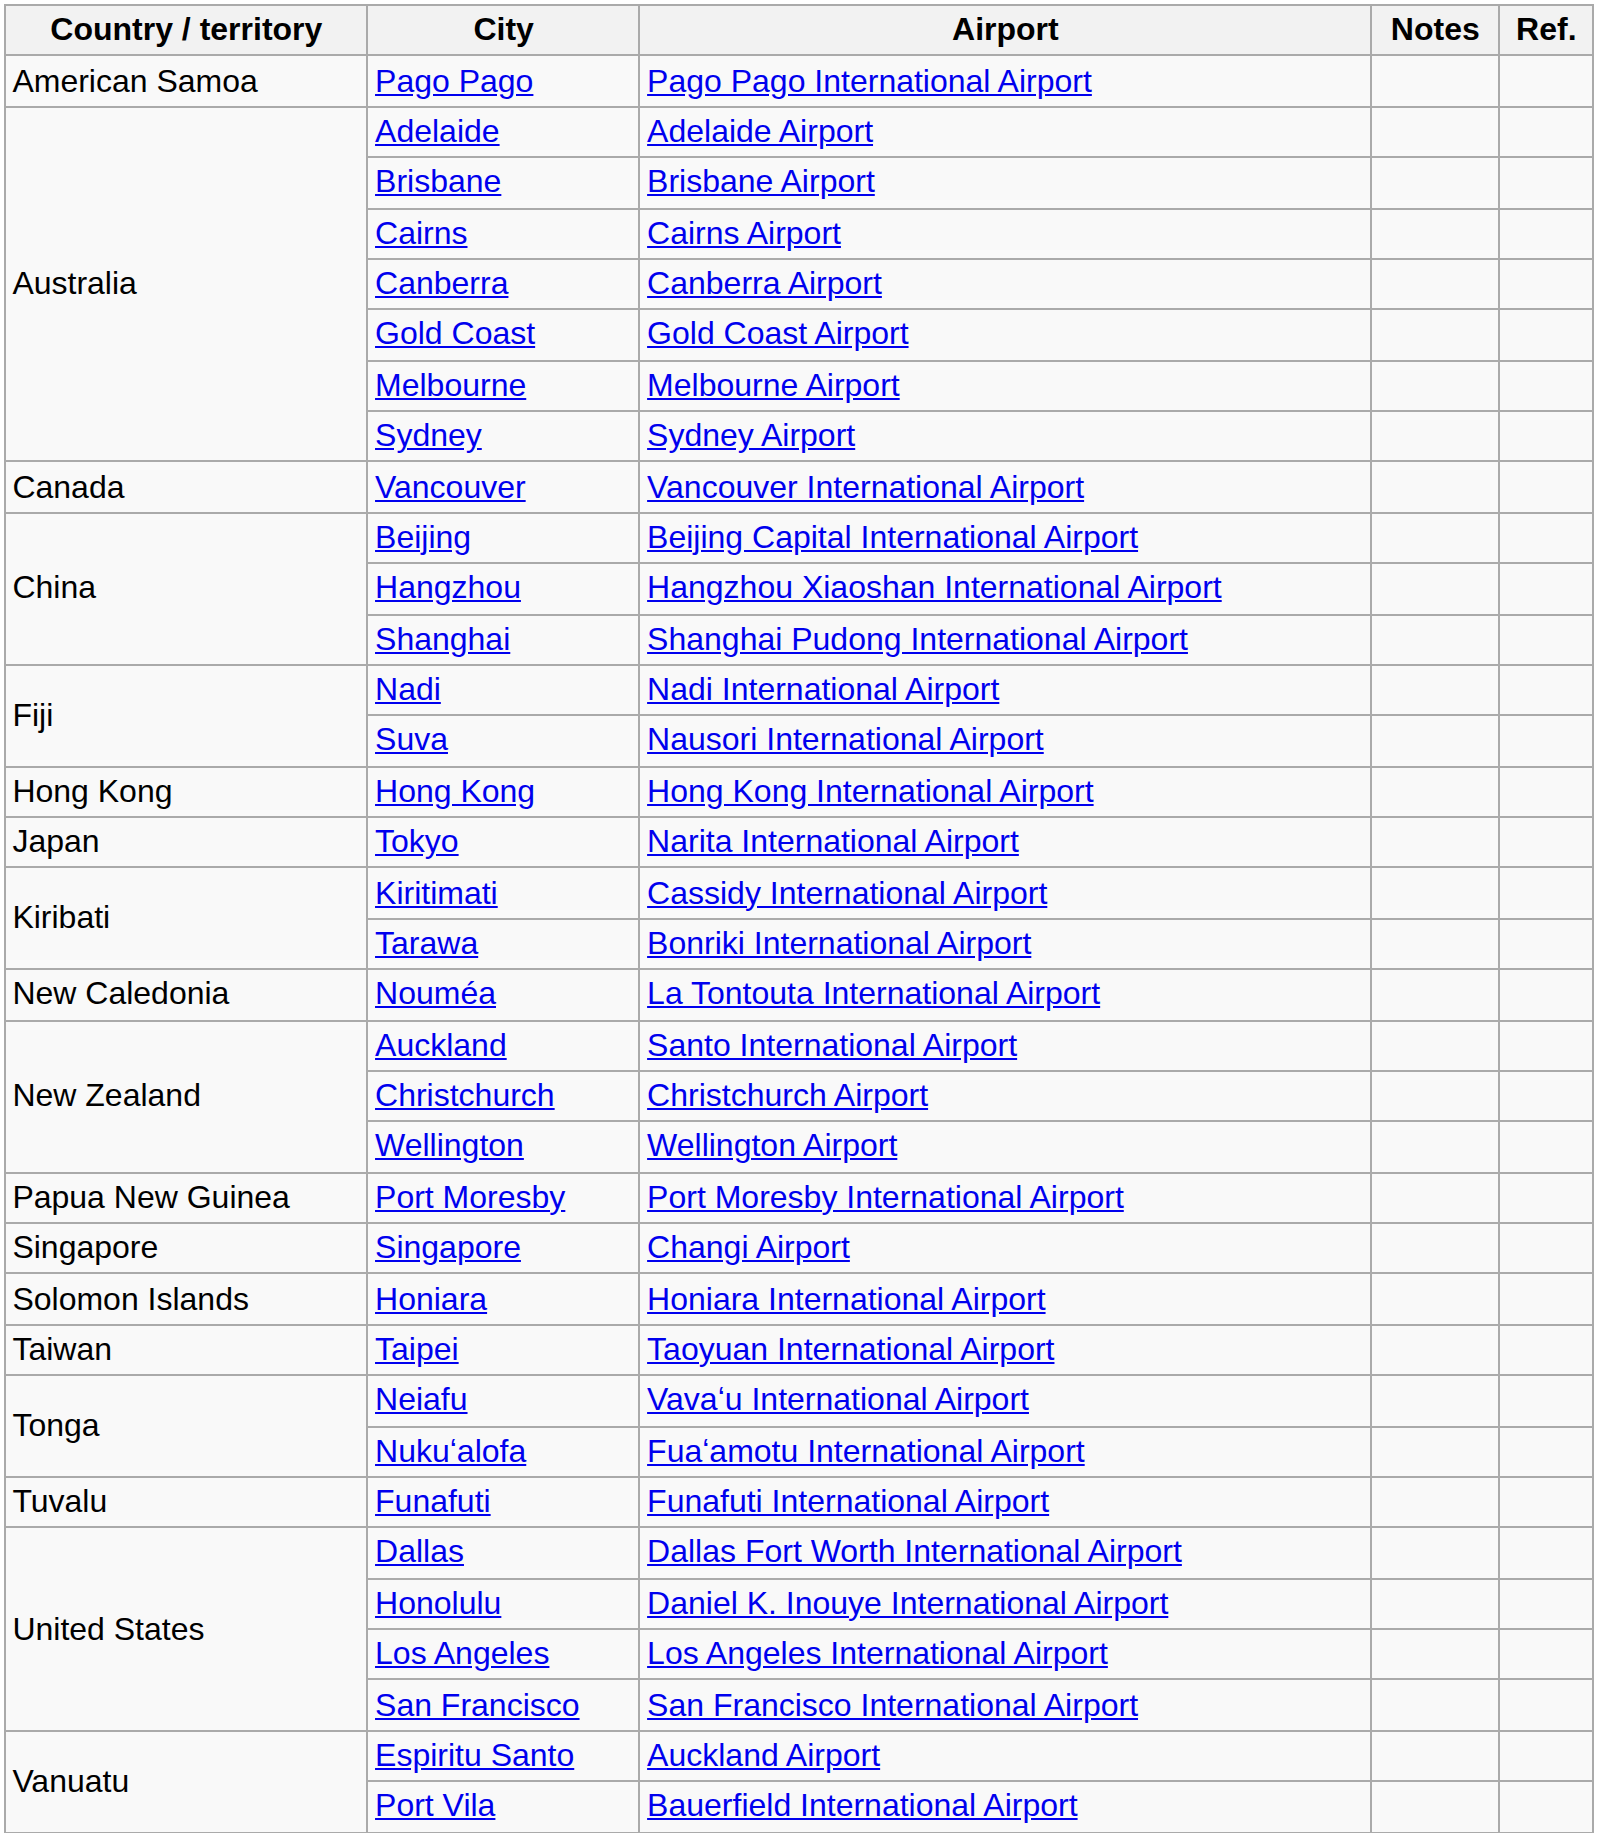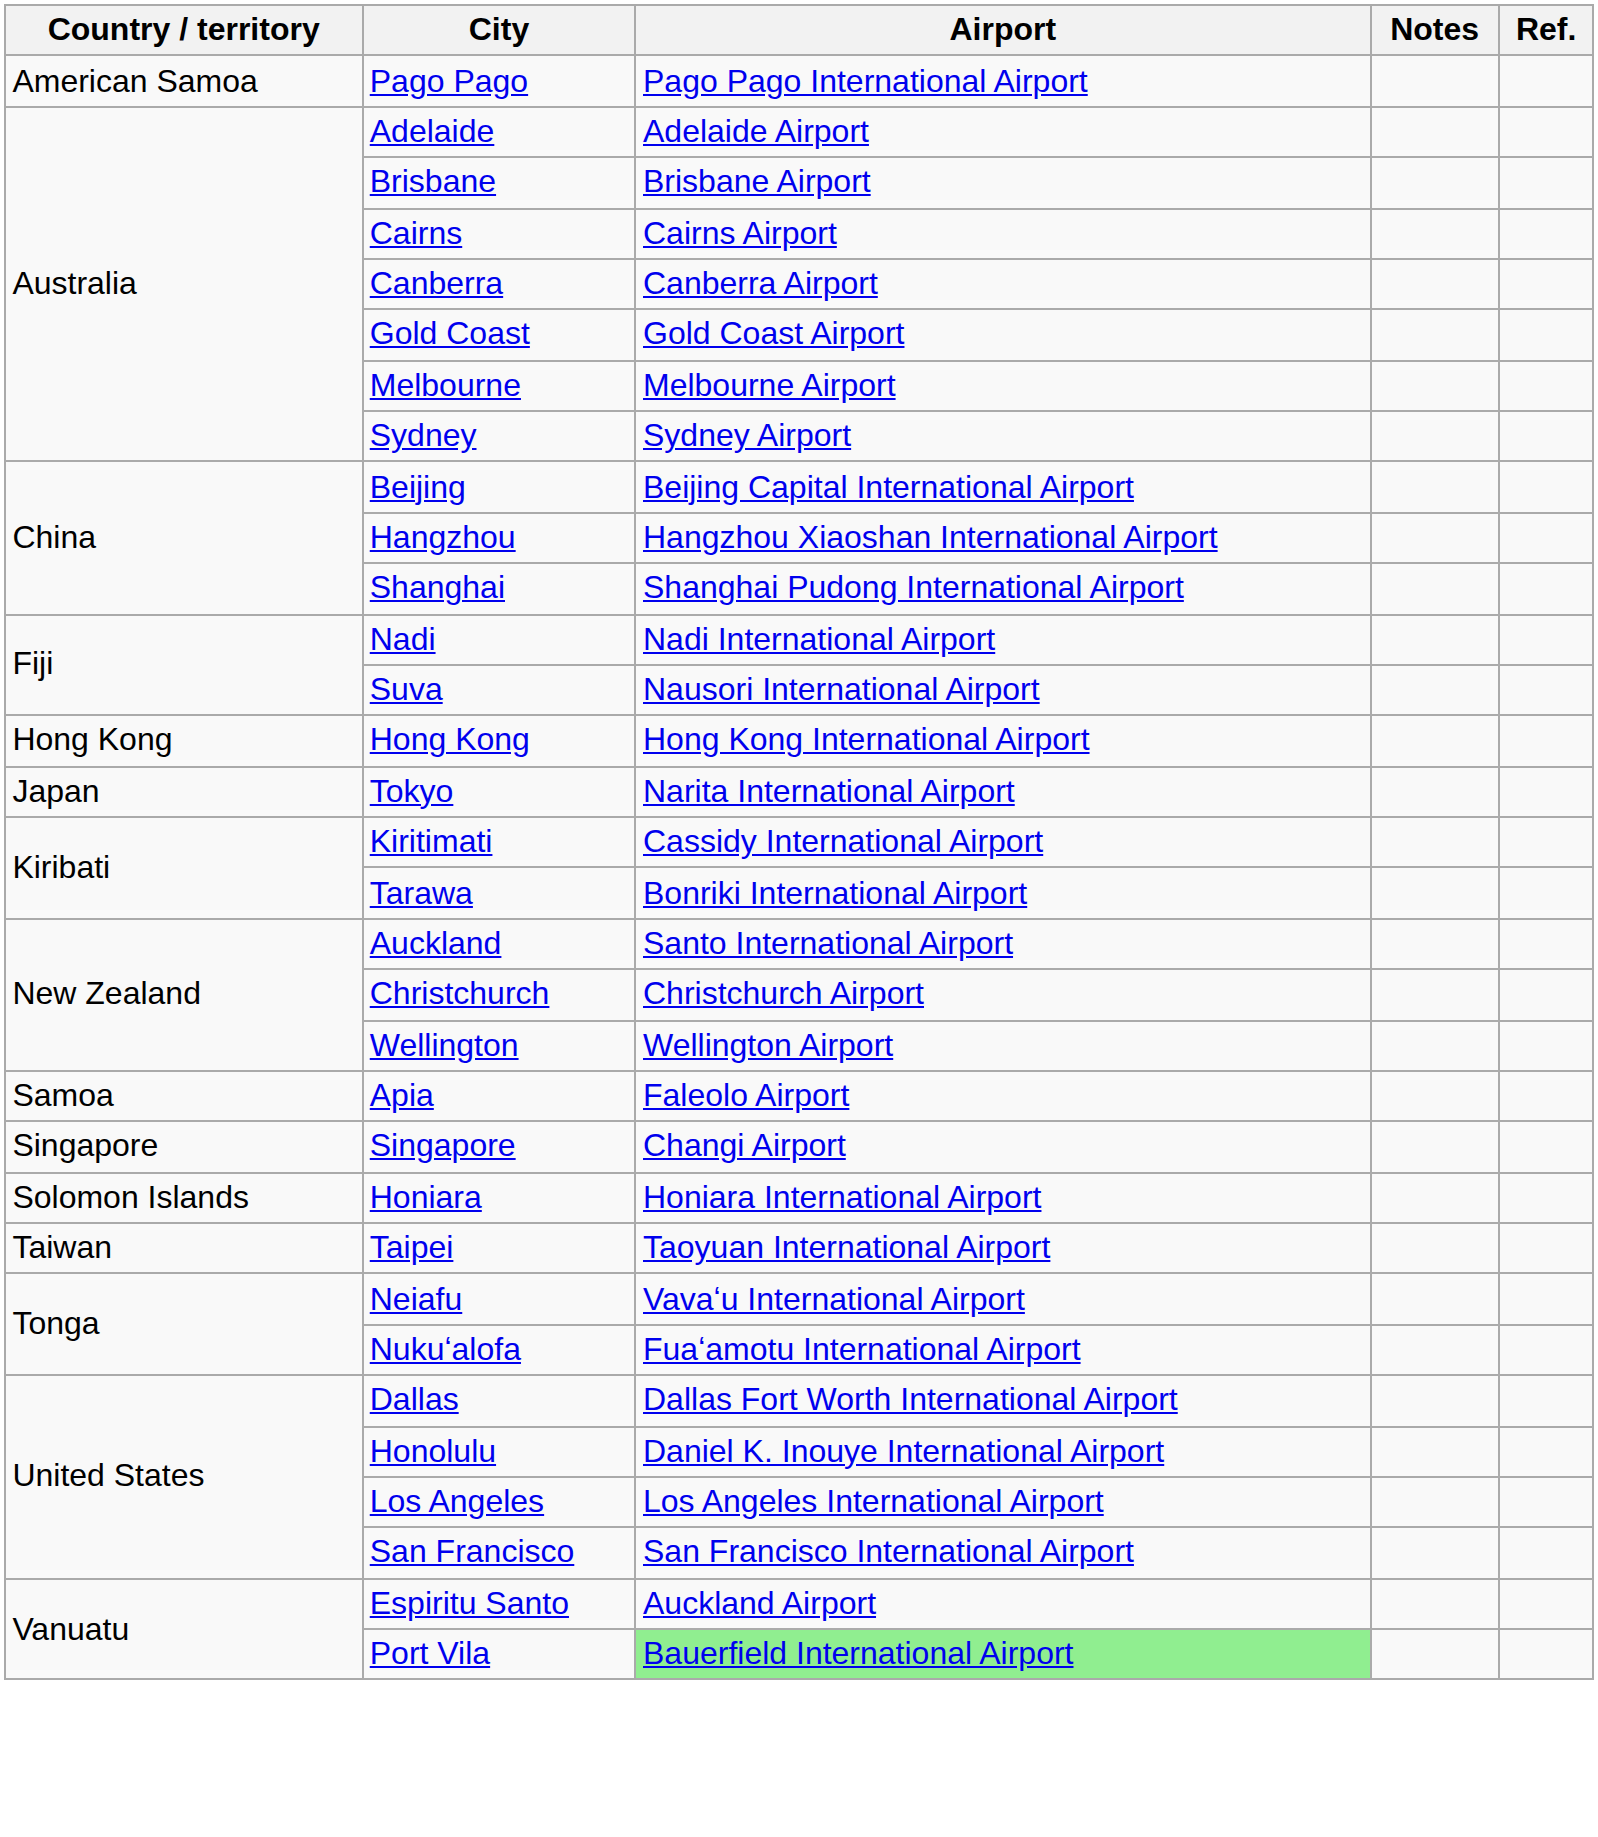 <table class="wikitable" width="795" align=center>
 <tr>
 <th>Country / territory</th>
 <th>City</th>
 <th>Airport</th>
 <th>Notes</th>
 <th>Ref.</th>
 </tr>
 <tr>
 <td>American Samoa</td>
 <td><a href='#'>Pago Pago</a></td>
 <td><a href='#'>Pago Pago International Airport</a></td>
 <td></td>
 <td align=center></td>
 </tr>
 <tr>
 </tr>
 <tr>
 <td rowspan="7">Australia</td>
 <td><a href='#'>Adelaide</a></td>
 <td><a href='#'>Adelaide Airport</a></td>
 <td align=center></td>
 <td align=center></td>
 </tr>
 <tr>
 <td><a href='#'>Brisbane</a></td>
 <td><a href='#'>Brisbane Airport</a></td>
 <td align=center></td>
 <td align=center></td>
 </tr>
 <tr>
 <td><a href='#'>Cairns</a></td>
 <td><a href='#'>Cairns Airport</a></td>
 <td></td>
 <td align=center></td>
 </tr>
 <tr>
 <td><a href='#'>Canberra</a></td>
 <td><a href='#'>Canberra Airport</a></td>
 <td align=center></td>
 <td align=center></td>
 </tr>
 <tr>
 <td><a href='#'>Gold Coast</a></td>
 <td><a href='#'>Gold Coast Airport</a></td>
 <td></td>
 <td align=center></td>
 </tr>
 <tr>
 <td><a href='#'>Melbourne</a></td>
 <td><a href='#'>Melbourne Airport</a></td>
 <td align=center></td>
 <td align=center></td>
 </tr>
 <tr>
 <td><a href='#'>Sydney</a></td>
 <td><a href='#'>Sydney Airport</a></td>
-<td align=center></td>
-<td align=center></td>
-</tr>
-<tr>
-<td>Canada</td>
-<td><a href='#'>Vancouver</a></td>
-<td><a href='#'>Vancouver International Airport</a></td>
 <td align=center></td>
 <td align=center></td>
 </tr>
 <tr>
 <td rowspan="3">China</td>
 <td><a href='#'>Beijing</a></td>
 <td><a href='#'>Beijing Capital International Airport</a></td>
 <td></td>
 <td align=center></td>
 </tr>
 <tr>
 <td><a href='#'>Hangzhou</a></td>
 <td><a href='#'>Hangzhou Xiaoshan International Airport</a></td>
 <td></td>
 <td align=center></td>
 </tr>
 <tr>
 <td><a href='#'>Shanghai</a></td>
 <td><a href='#'>Shanghai Pudong International Airport</a></td>
 <td></td>
 <td align=center></td>
 </tr>
 <tr>
 <td rowspan="2">Fiji</td>
 <td><a href='#'>Nadi</a></td>
 <td><a href='#'>Nadi International Airport</a></td>
 <td></td>
 <td align=center></td>
 </tr>
 <tr>
 <td><a href='#'>Suva</a></td>
 <td><a href='#'>Nausori International Airport</a></td>
 <td></td>
 <td align=center></td>
 </tr>
 <tr>
 <td>Hong Kong</td>
 <td><a href='#'>Hong Kong</a></td>
 <td><a href='#'>Hong Kong International Airport</a></td>
 <td align=center></td>
 <td align=center></td>
 </tr>
 <tr>
 <td>Japan</td>
 <td><a href='#'>Tokyo</a></td>
 <td><a href='#'>Narita International Airport</a></td>
 <td align=center></td>
 <td align=center></td>
 </tr>
 <tr>
 <td rowspan="2">Kiribati</td>
 <td><a href='#'>Kiritimati</a></td>
 <td><a href='#'>Cassidy International Airport</a></td>
 <td align=center></td>
 <td align=center></td>
 </tr>
 <tr>
 <td><a href='#'>Tarawa</a></td>
 <td><a href='#'>Bonriki International Airport</a></td>
 <td align=center></td>
 <td align=center></td>
 </tr>
 <tr>
-<td>New Caledonia</td>
-<td><a href='#'>Nouméa</a></td>
-<td><a href='#'>La Tontouta International Airport</a></td>
-<td align=center></td>
-<td align=center></td>
-</tr>
-<tr>
 <td rowspan="3">New Zealand</td>
 <td><a href='#'>Auckland</a></td>
 <td><a href='#'>Santo International Airport</a></td>
 <td align=center></td>
 <td align=center></td>
 </tr>
 <tr>
 <td><a href='#'>Christchurch</a></td>
 <td><a href='#'>Christchurch Airport</a></td>
 <td align=center></td>
 <td align=center></td>
 </tr>
 <tr>
 <td><a href='#'>Wellington</a></td>
 <td><a href='#'>Wellington Airport</a></td>
 <td align=center></td>
 <td align=center></td>
 </tr>
 <tr>
-<td>Papua New Guinea</td>
-<td><a href='#'>Port Moresby</a></td>
-<td><a href='#'>Port Moresby International Airport</a></td>
-<td></td>
+<td>Samoa</td>
+<td><a href='#'>Apia</a></td>
+<td><a href='#'>Faleolo Airport</a></td>
+<td align=center></td>
 <td align=center></td>
 </tr>
 <tr>
 <td>Singapore</td>
 <td><a href='#'>Singapore</a></td>
 <td><a href='#'>Changi Airport</a></td>
 <td align=center></td>
 <td align=center></td>
 </tr>
 <tr>
 <td>Solomon Islands</td>
 <td><a href='#'>Honiara</a></td>
 <td><a href='#'>Honiara International Airport</a></td>
 <td align=center></td>
 <td align=center></td>
 </tr>
 <tr>
 <td>Taiwan</td>
 <td><a href='#'>Taipei</a></td>
 <td><a href='#'>Taoyuan International Airport</a></td>
 <td></td>
 <td align=center></td>
 </tr>
 <tr>
 <td rowspan="2">Tonga</td>
 <td><a href='#'>Neiafu</a></td>
 <td><a href='#'>Vavaʻu International Airport</a></td>
 <td></td>
 <td align=center></td>
 </tr>
 <tr>
 <td><a href='#'>Nukuʻalofa</a></td>
 <td><a href='#'>Fuaʻamotu International Airport</a></td>
 <td align=center></td>
 <td align=center></td>
 </tr>
 <tr>
-<td>Tuvalu</td>
-<td><a href='#'>Funafuti</a></td>
-<td><a href='#'>Funafuti International Airport</a></td>
-<td align=center></td>
-<td align=center></td>
-</tr>
-<tr>
 <td rowspan="4">United States</td>
 <td><a href='#'>Dallas</a></td>
 <td><a href='#'>Dallas Fort Worth International Airport</a></td>
 <td align=center></td>
 <td align=center></td>
 </tr>
 <tr>
 <td><a href='#'>Honolulu</a></td>
 <td><a href='#'>Daniel K. Inouye International Airport</a></td>
 <td align=center></td>
 <td align=center></td>
 </tr>
 <tr>
 <td><a href='#'>Los Angeles</a></td>
 <td><a href='#'>Los Angeles International Airport</a></td>
 <td align=center></td>
 <td align=center></td>
 </tr>
 <tr>
 <td><a href='#'>San Francisco</a></td>
 <td><a href='#'>San Francisco International Airport</a></td>
 <td align=center></td>
 <td align=center></td>
 </tr>
 <tr>
 <td rowspan="2">Vanuatu</td>
 <td><a href='#'>Espiritu Santo</a></td>
 <td><a href='#'>Auckland Airport</a></td>
 <td></td>
 <td align=center></td>
 </tr>
 <tr>
 <td><a href='#'>Port Vila</a></td>
-<td><a href='#'>Bauerfield International Airport</a></td>
+<td style="background: lightgreen;"><a href='#'>Bauerfield International Airport</a></td>
 <td align=center></td>
 <td align=center></td>
 </tr>
 <tr>
 </tr>
 </table>
